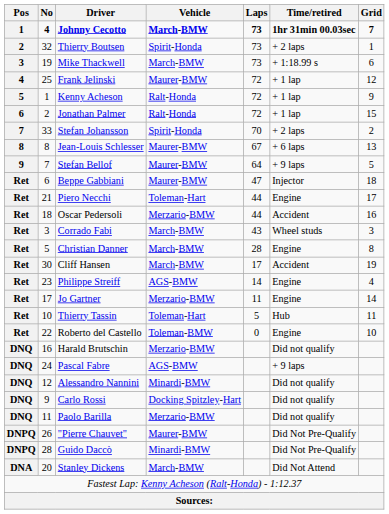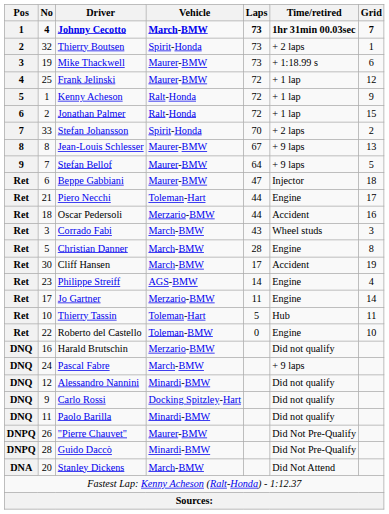 <table class="wikitable" style="font-size: 85%;">
 <tr>
 <th>Pos</th>
 <th>No</th>
 <th>Driver</th>
 <th>Vehicle</th>
 <th>Laps</th>
 <th>Time/retired</th>
 <th>Grid</th>
 </tr>
 <tr>
 <th>1</th>
 <td style="text-align:center;"><strong>4</strong></td>
 <td> <strong><a href='#'>Johnny Cecotto</a></strong></td>
 <td><strong><a href='#'>March</a>-<a href='#'>BMW</a></strong></td>
 <td style="text-align:center;"><strong>73</strong></td>
 <td><strong>1hr 31min 00.03sec</strong></td>
 <td style="text-align:center;"><strong>7</strong></td>
 </tr>
 <tr>
 <th>2</th>
 <td style="text-align:center;">32</td>
 <td> <a href='#'>Thierry Boutsen</a></td>
 <td><a href='#'>Spirit</a>-<a href='#'>Honda</a></td>
 <td style="text-align:center;">73</td>
 <td>+ 2 laps</td>
 <td style="text-align:center;">1</td>
 </tr>
 <tr>
 <th>3</th>
 <td style="text-align:center;">19</td>
 <td> <a href='#'>Mike Thackwell</a></td>
-<td><a href='#'>March</a>-<a href='#'>BMW</a></td>
+<td><a href='#'>Maurer</a>-<a href='#'>BMW</a></td>
 <td style="text-align:center;">73</td>
 <td>+ 1:18.99 s</td>
 <td style="text-align:center;">6</td>
 </tr>
 <tr>
 <th>4</th>
 <td style="text-align:center;">25</td>
 <td> <a href='#'>Frank Jelinski</a></td>
 <td><a href='#'>Maurer</a>-<a href='#'>BMW</a></td>
 <td style="text-align:center;">72</td>
 <td>+ 1 lap</td>
 <td style="text-align:center;">12</td>
 </tr>
 <tr>
 <th>5</th>
 <td style="text-align:center;">1</td>
 <td> <a href='#'>Kenny Acheson</a></td>
 <td><a href='#'>Ralt</a>-<a href='#'>Honda</a></td>
 <td style="text-align:center;">72</td>
 <td>+ 1 lap</td>
 <td style="text-align:center;">9</td>
 </tr>
 <tr>
 <th>6</th>
 <td style="text-align:center;">2</td>
 <td> <a href='#'>Jonathan Palmer</a></td>
 <td><a href='#'>Ralt</a>-<a href='#'>Honda</a></td>
 <td style="text-align:center;">72</td>
 <td>+ 1 lap</td>
 <td style="text-align:center;">15</td>
 </tr>
 <tr>
 <th>7</th>
 <td style="text-align:center;">33</td>
 <td> <a href='#'>Stefan Johansson</a></td>
 <td><a href='#'>Spirit</a>-<a href='#'>Honda</a></td>
 <td style="text-align:center;">70</td>
 <td>+ 2 laps</td>
 <td style="text-align:center;">2</td>
 </tr>
 <tr>
 <th>8</th>
 <td style="text-align:center;">8</td>
 <td> <a href='#'>Jean-Louis Schlesser</a></td>
 <td><a href='#'>Maurer</a>-<a href='#'>BMW</a></td>
 <td style="text-align:center;">67</td>
-<td>+ 6 laps</td>
+<td>+ 9 laps</td>
 <td style="text-align:center;">13</td>
 </tr>
 <tr>
 <th>9</th>
 <td style="text-align:center;">7</td>
 <td> <a href='#'>Stefan Bellof</a></td>
 <td><a href='#'>Maurer</a>-<a href='#'>BMW</a></td>
 <td style="text-align:center;">64</td>
 <td>+ 9 laps</td>
 <td style="text-align:center;">5</td>
 </tr>
 <tr>
 <th>Ret</th>
 <td style="text-align:center;">6</td>
 <td> <a href='#'>Beppe Gabbiani</a></td>
 <td><a href='#'>Maurer</a>-<a href='#'>BMW</a></td>
 <td style="text-align:center;">47</td>
 <td>Injector</td>
 <td style="text-align:center;">18</td>
 </tr>
 <tr>
 <th>Ret</th>
 <td style="text-align:center;">21</td>
 <td> <a href='#'>Piero Necchi</a></td>
 <td><a href='#'>Toleman</a>-<a href='#'>Hart</a></td>
 <td style="text-align:center;">44</td>
 <td>Engine</td>
 <td style="text-align:center;">17</td>
 </tr>
 <tr>
 <th>Ret</th>
 <td style="text-align:center;">18</td>
 <td> Oscar Pedersoli</td>
 <td><a href='#'>Merzario</a>-<a href='#'>BMW</a></td>
 <td style="text-align:center;">44</td>
 <td>Accident</td>
 <td style="text-align:center;">16</td>
 </tr>
 <tr>
 <th>Ret</th>
 <td style="text-align:center;">3</td>
 <td> <a href='#'>Corrado Fabi</a></td>
 <td><a href='#'>March</a>-<a href='#'>BMW</a></td>
 <td style="text-align:center;">43</td>
 <td>Wheel studs</td>
 <td style="text-align:center;">3</td>
 </tr>
 <tr>
 <th>Ret</th>
 <td style="text-align:center;">5</td>
 <td> <a href='#'>Christian Danner</a></td>
 <td><a href='#'>March</a>-<a href='#'>BMW</a></td>
 <td style="text-align:center;">28</td>
 <td>Engine</td>
 <td style="text-align:center;">8</td>
 </tr>
 <tr>
 <th>Ret</th>
 <td style="text-align:center;">30</td>
 <td> Cliff Hansen</td>
 <td><a href='#'>March</a>-<a href='#'>BMW</a></td>
 <td style="text-align:center;">17</td>
 <td>Accident</td>
 <td style="text-align:center;">19</td>
 </tr>
 <tr>
 <th>Ret</th>
 <td style="text-align:center;">23</td>
 <td> <a href='#'>Philippe Streiff</a></td>
 <td><a href='#'>AGS</a>-<a href='#'>BMW</a></td>
 <td style="text-align:center;">14</td>
 <td>Engine</td>
 <td style="text-align:center;">4</td>
 </tr>
 <tr>
 <th>Ret</th>
 <td style="text-align:center;">17</td>
 <td> <a href='#'>Jo Gartner</a></td>
 <td><a href='#'>Merzario</a>-<a href='#'>BMW</a></td>
 <td style="text-align:center;">11</td>
 <td>Engine</td>
 <td style="text-align:center;">14</td>
 </tr>
 <tr>
 <th>Ret</th>
 <td style="text-align:center;">10</td>
 <td> <a href='#'>Thierry Tassin</a></td>
 <td><a href='#'>Toleman</a>-<a href='#'>Hart</a></td>
 <td style="text-align:center;">5</td>
 <td>Hub</td>
 <td style="text-align:center;">11</td>
 </tr>
 <tr>
 <th>Ret</th>
 <td style="text-align:center;">22</td>
 <td> Roberto del Castello</td>
 <td><a href='#'>Toleman</a>-<a href='#'>BMW</a></td>
 <td style="text-align:center;">0</td>
 <td>Engine</td>
 <td style="text-align:center;">10</td>
 </tr>
 <tr>
 <th>DNQ</th>
 <td style="text-align:center;">16</td>
 <td> Harald Brutschin</td>
 <td><a href='#'>Merzario</a>-<a href='#'>BMW</a></td>
 <td></td>
 <td>Did not qualify</td>
 <td></td>
 </tr>
 <tr>
 <th>DNQ</th>
 <td style="text-align:center;">24</td>
 <td> <a href='#'>Pascal Fabre</a></td>
-<td><a href='#'>AGS</a>-<a href='#'>BMW</a></td>
+<td><a href='#'>March</a>-<a href='#'>BMW</a></td>
 <td></td>
 <td>+ 9 laps</td>
 <td></td>
 </tr>
 <tr>
 <th>DNQ</th>
 <td style="text-align:center;">12</td>
 <td> <a href='#'>Alessandro Nannini</a></td>
 <td><a href='#'>Minardi</a>-<a href='#'>BMW</a></td>
 <td></td>
 <td>Did not qualify</td>
 <td></td>
 </tr>
 <tr>
 <th>DNQ</th>
 <td style="text-align:center;">9</td>
 <td> <a href='#'>Carlo Rossi</a></td>
 <td><a href='#'>Docking Spitzley</a>-<a href='#'>Hart</a></td>
 <td></td>
 <td>Did not qualify</td>
 <td></td>
 </tr>
 <tr>
 <th>DNQ</th>
 <td style="text-align:center;">11</td>
 <td> <a href='#'>Paolo Barilla</a></td>
-<td><a href='#'>Merzario</a>-<a href='#'>BMW</a></td>
+<td><a href='#'>Minardi</a>-<a href='#'>BMW</a></td>
 <td></td>
 <td>Did not qualify</td>
 <td></td>
 </tr>
 <tr>
 <th>DNPQ</th>
 <td style="text-align:center;">26</td>
 <td> <a href='#'>"Pierre Chauvet"</a></td>
 <td><a href='#'>Maurer</a>-<a href='#'>BMW</a></td>
 <td></td>
 <td>Did Not Pre-Qualify</td>
 <td></td>
 </tr>
 <tr>
 <th>DNPQ</th>
 <td style="text-align:center;">28</td>
 <td> <a href='#'>Guido Daccò</a></td>
 <td><a href='#'>Minardi</a>-<a href='#'>BMW</a></td>
 <td></td>
 <td>Did Not Pre-Qualify</td>
 <td></td>
 </tr>
 <tr>
 <th>DNA</th>
 <td style="text-align:center;">20</td>
 <td> <a href='#'>Stanley Dickens</a></td>
 <td><a href='#'>March</a>-<a href='#'>BMW</a></td>
 <td></td>
 <td>Did Not Attend</td>
 <td></td>
 </tr>
 <tr>
 <td colspan="8" style="text-align:center;"><em>Fastest Lap: <a href='#'>Kenny Acheson</a> (<a href='#'>Ralt</a>-<a href='#'>Honda</a>) - 1:12.37</em></td>
 </tr>
 <tr>
 <th colspan="8">Sources:</th>
 </tr>
 </table>
